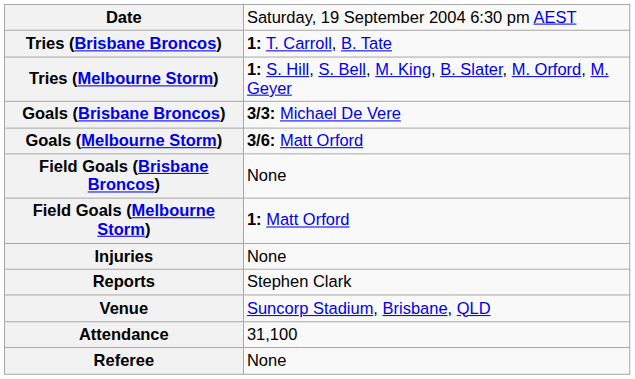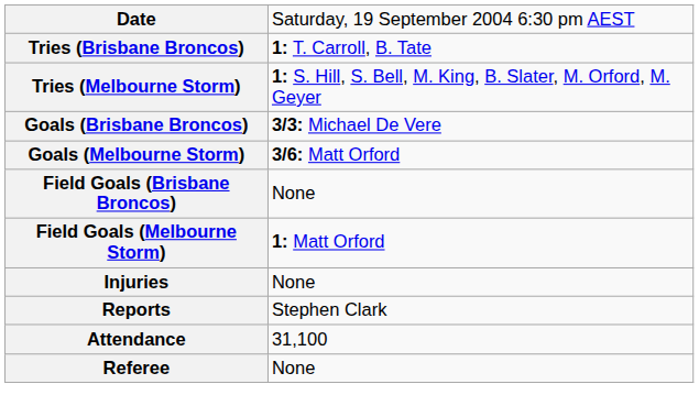 <table class="wikitable">
 <tr>
 <th>Date</th>
 <td>Saturday, 19 September 2004 6:30 pm <a href='#'>AEST</a></td>
 </tr>
 <tr>
 <th>Tries (<a href='#'>Brisbane Broncos</a>)</th>
 <td><strong>1:</strong> <a href='#'>T. Carroll</a>, <a href='#'>B. Tate</a></td>
 </tr>
 <tr>
 <th>Tries (<a href='#'>Melbourne Storm</a>)</th>
 <td><strong>1:</strong> <a href='#'>S. Hill</a>, <a href='#'>S. Bell</a>, <a href='#'>M. King</a>, <a href='#'>B. Slater</a>, <a href='#'>M. Orford</a>, <a href='#'>M. Geyer</a></td>
 </tr>
 <tr>
 <th>Goals (<a href='#'>Brisbane Broncos</a>)</th>
 <td><strong>3/3:</strong> <a href='#'>Michael De Vere</a></td>
 </tr>
 <tr>
 <th>Goals (<a href='#'>Melbourne Storm</a>)</th>
 <td><strong>3/6:</strong> <a href='#'>Matt Orford</a></td>
 </tr>
 <tr>
 <th>Field Goals (<a href='#'>Brisbane Broncos</a>)</th>
 <td>None</td>
 </tr>
 <tr>
 <th>Field Goals (<a href='#'>Melbourne Storm</a>)</th>
 <td><strong>1:</strong> <a href='#'>Matt Orford</a></td>
 </tr>
 <tr>
 <th>Injuries</th>
 <td>None</td>
 </tr>
 <tr>
 <th>Reports</th>
 <td>Stephen Clark</td>
 </tr>
 <tr>
-<th>Venue</th>
-<td><a href='#'>Suncorp Stadium</a>, <a href='#'>Brisbane</a>, <a href='#'>QLD</a></td>
-</tr>
-<tr>
 <th>Attendance</th>
 <td>31,100</td>
 </tr>
 <tr>
 <th>Referee</th>
 <td>None</td>
 </tr>
 </table>
